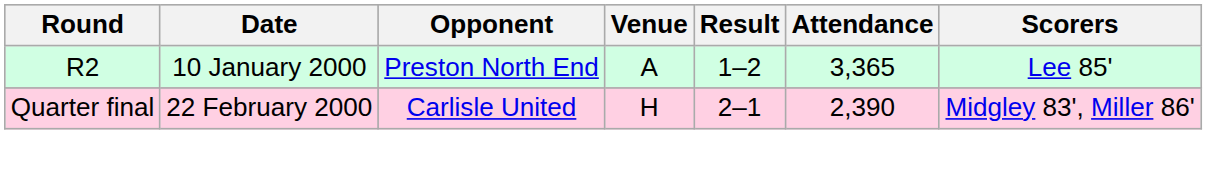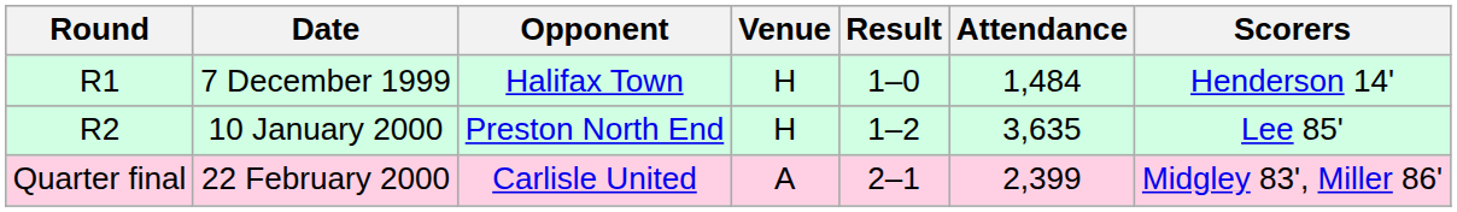 <table class= "wikitable " style="font-size:100%; text-align:center">
 <tr>
 <th>Round</th>
 <th>Date</th>
 <th>Opponent</th>
 <th>Venue</th>
 <th>Result</th>
 <th>Attendance</th>
 <th>Scorers</th>
 </tr>
 <tr style="background: #d0ffe3;">
+<td>R1</td>
+<td>7 December 1999</td>
+<td><a href='#'>Halifax Town</a></td>
+<td>H</td>
+<td>1–0</td>
+<td>1,484</td>
+<td><a href='#'>Henderson</a> 14'</td>
+</tr>
+<tr style="background: #d0ffe3;">
 <td>R2</td>
 <td>10 January 2000</td>
 <td><a href='#'>Preston North End</a></td>
-<td>A</td>
+<td>H</td>
 <td>1–2</td>
-<td>3,365</td>
+<td>3,635</td>
 <td><a href='#'>Lee</a> 85'</td>
 </tr>
 <tr style="background: #ffd0e3;">
 <td>Quarter final</td>
 <td>22 February 2000</td>
 <td><a href='#'>Carlisle United</a></td>
-<td>H</td>
+<td>A</td>
 <td>2–1</td>
-<td>2,390</td>
+<td>2,399</td>
 <td><a href='#'>Midgley</a> 83', <a href='#'>Miller</a> 86'</td>
 </tr>
 </table>
